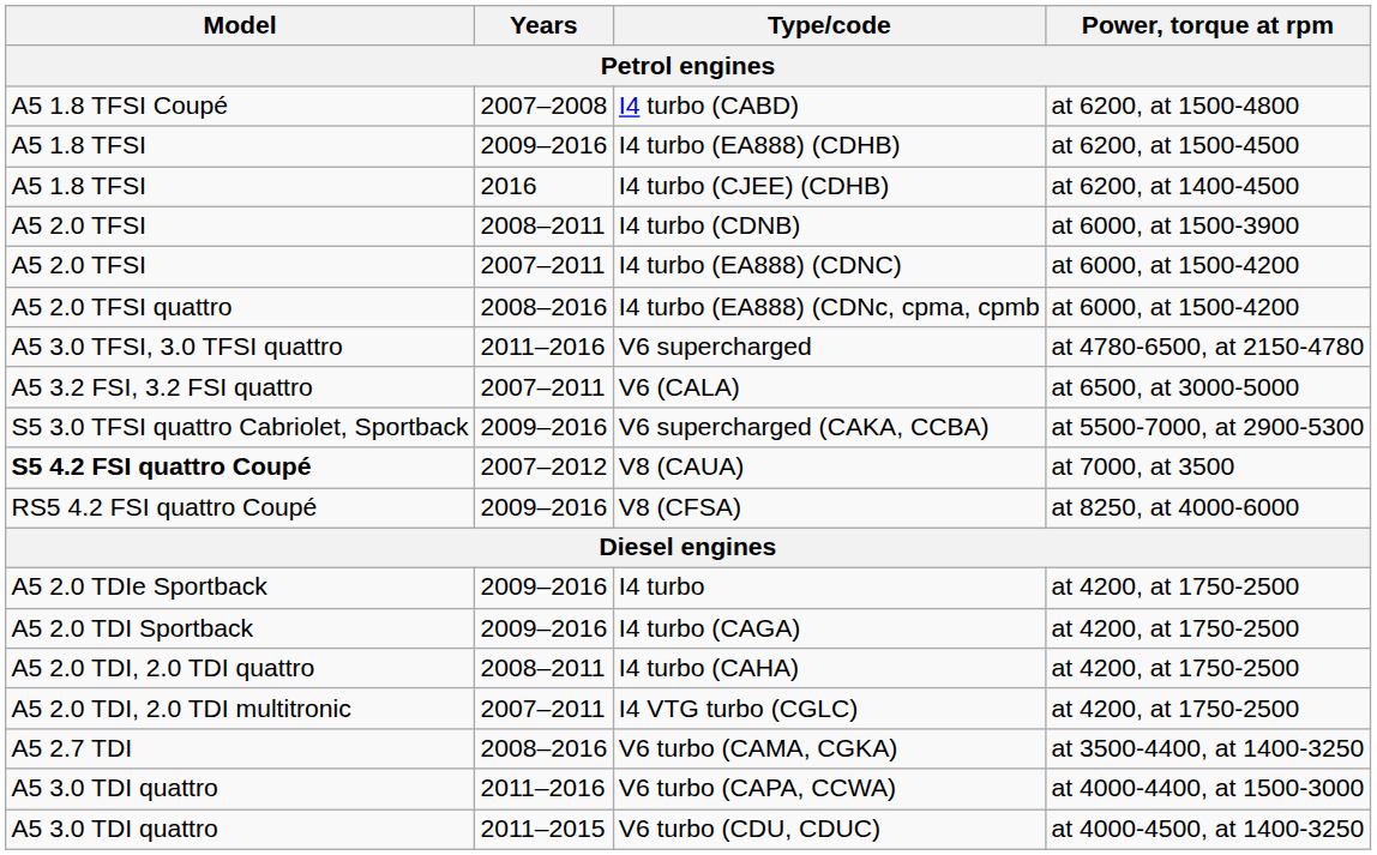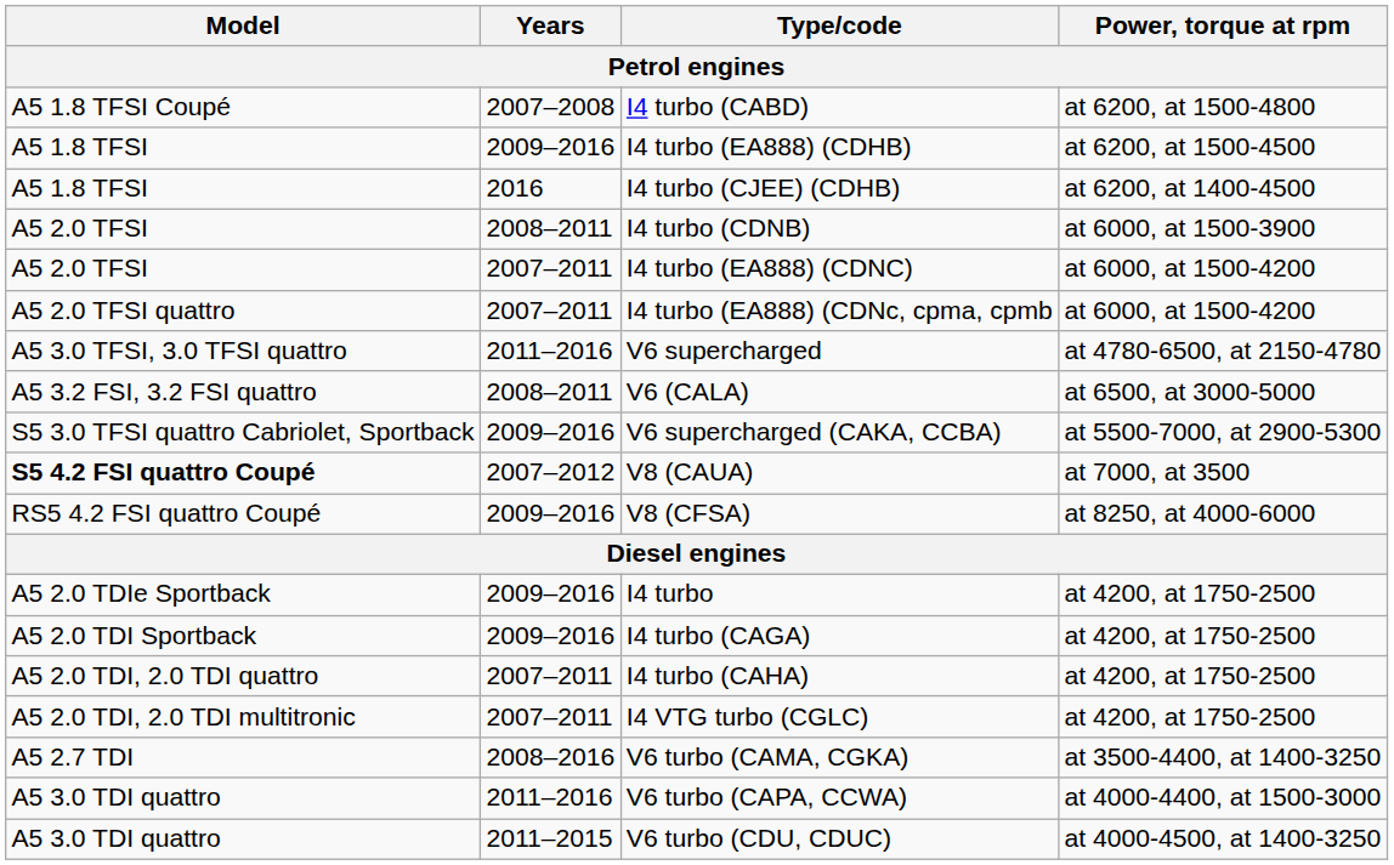 <table class="wikitable">
 <tr>
 <th>Model</th>
 <th>Years</th>
 <th>Type/code</th>
 <th>Power, torque at rpm</th>
 </tr>
 <tr>
 <th colspan=4>Petrol engines</th>
 </tr>
 <tr>
 <td>A5 1.8 TFSI Coupé</td>
 <td>2007–2008</td>
 <td> <a href='#'>I4</a> turbo (CABD)</td>
 <td> at 6200,  at 1500-4800</td>
 </tr>
 <tr>
 <td>A5 1.8 TFSI</td>
 <td>2009–2016</td>
 <td> I4 turbo (EA888) (CDHB)</td>
 <td> at 6200,  at 1500-4500</td>
 </tr>
 <tr>
 <td>A5 1.8 TFSI</td>
 <td>2016</td>
 <td> I4 turbo (CJEE) (CDHB)</td>
 <td> at 6200,  at 1400-4500</td>
 </tr>
 <tr>
 <td>A5 2.0 TFSI</td>
 <td>2008–2011</td>
 <td> I4 turbo (CDNB)</td>
 <td> at 6000,  at 1500-3900</td>
 </tr>
 <tr>
 <td>A5 2.0 TFSI</td>
 <td>2007–2011</td>
 <td> I4 turbo (EA888) (CDNC)</td>
 <td> at 6000,  at 1500-4200</td>
 </tr>
 <tr>
 <td>A5 2.0 TFSI quattro</td>
-<td>2008–2016</td>
+<td>2007–2011</td>
 <td> I4 turbo (EA888) (CDNc, cpma, cpmb</td>
 <td> at 6000,  at 1500-4200</td>
 </tr>
 <tr>
 <td>A5 3.0 TFSI, 3.0 TFSI quattro</td>
 <td>2011–2016</td>
 <td> V6 supercharged</td>
 <td> at 4780-6500,  at 2150-4780</td>
 </tr>
 <tr>
 <td>A5 3.2 FSI, 3.2 FSI quattro</td>
-<td>2007–2011</td>
+<td>2008–2011</td>
 <td> V6 (CALA)</td>
 <td> at 6500,  at 3000-5000</td>
 </tr>
 <tr>
 <td>S5 3.0 TFSI quattro Cabriolet, Sportback</td>
 <td>2009–2016</td>
 <td> V6 supercharged (CAKA, CCBA)</td>
 <td> at 5500-7000,  at 2900-5300</td>
 </tr>
 <tr>
 <td><strong>S5 4.2 FSI quattro Coupé</strong></td>
 <td>2007–2012</td>
 <td> V8 (CAUA)</td>
 <td> at 7000,  at 3500</td>
 </tr>
 <tr>
 <td>RS5 4.2 FSI quattro Coupé</td>
 <td>2009–2016</td>
 <td> V8 (CFSA)</td>
 <td> at 8250,  at 4000-6000</td>
 </tr>
 <tr>
 <th colspan=4>Diesel engines</th>
 </tr>
 <tr>
 <td>A5 2.0 TDIe Sportback</td>
 <td>2009–2016</td>
 <td> I4 turbo</td>
 <td> at 4200,  at 1750-2500</td>
 </tr>
 <tr>
 <td>A5 2.0 TDI Sportback</td>
 <td>2009–2016</td>
 <td> I4 turbo (CAGA)</td>
 <td> at 4200,  at 1750-2500</td>
 </tr>
 <tr>
 <td>A5 2.0 TDI, 2.0 TDI quattro</td>
-<td>2008–2011</td>
+<td>2007–2011</td>
 <td> I4 turbo (CAHA)</td>
 <td> at 4200,  at 1750-2500</td>
 </tr>
 <tr>
 <td>A5 2.0 TDI, 2.0 TDI multitronic</td>
 <td>2007–2011</td>
 <td> I4 VTG turbo (CGLC)</td>
 <td> at 4200,  at 1750-2500</td>
 </tr>
 <tr>
 <td>A5 2.7 TDI</td>
 <td>2008–2016</td>
 <td> V6 turbo (CAMA, CGKA)</td>
 <td> at 3500-4400,  at 1400-3250</td>
 </tr>
 <tr>
 <td>A5 3.0 TDI quattro</td>
 <td>2011–2016</td>
 <td> V6 turbo (CAPA, CCWA)</td>
 <td> at 4000-4400,  at 1500-3000</td>
 </tr>
 <tr>
 <td>A5 3.0 TDI quattro</td>
 <td>2011–2015</td>
 <td> V6 turbo (CDU, CDUC)</td>
 <td> at 4000-4500,  at 1400-3250</td>
 </tr>
 </table>
